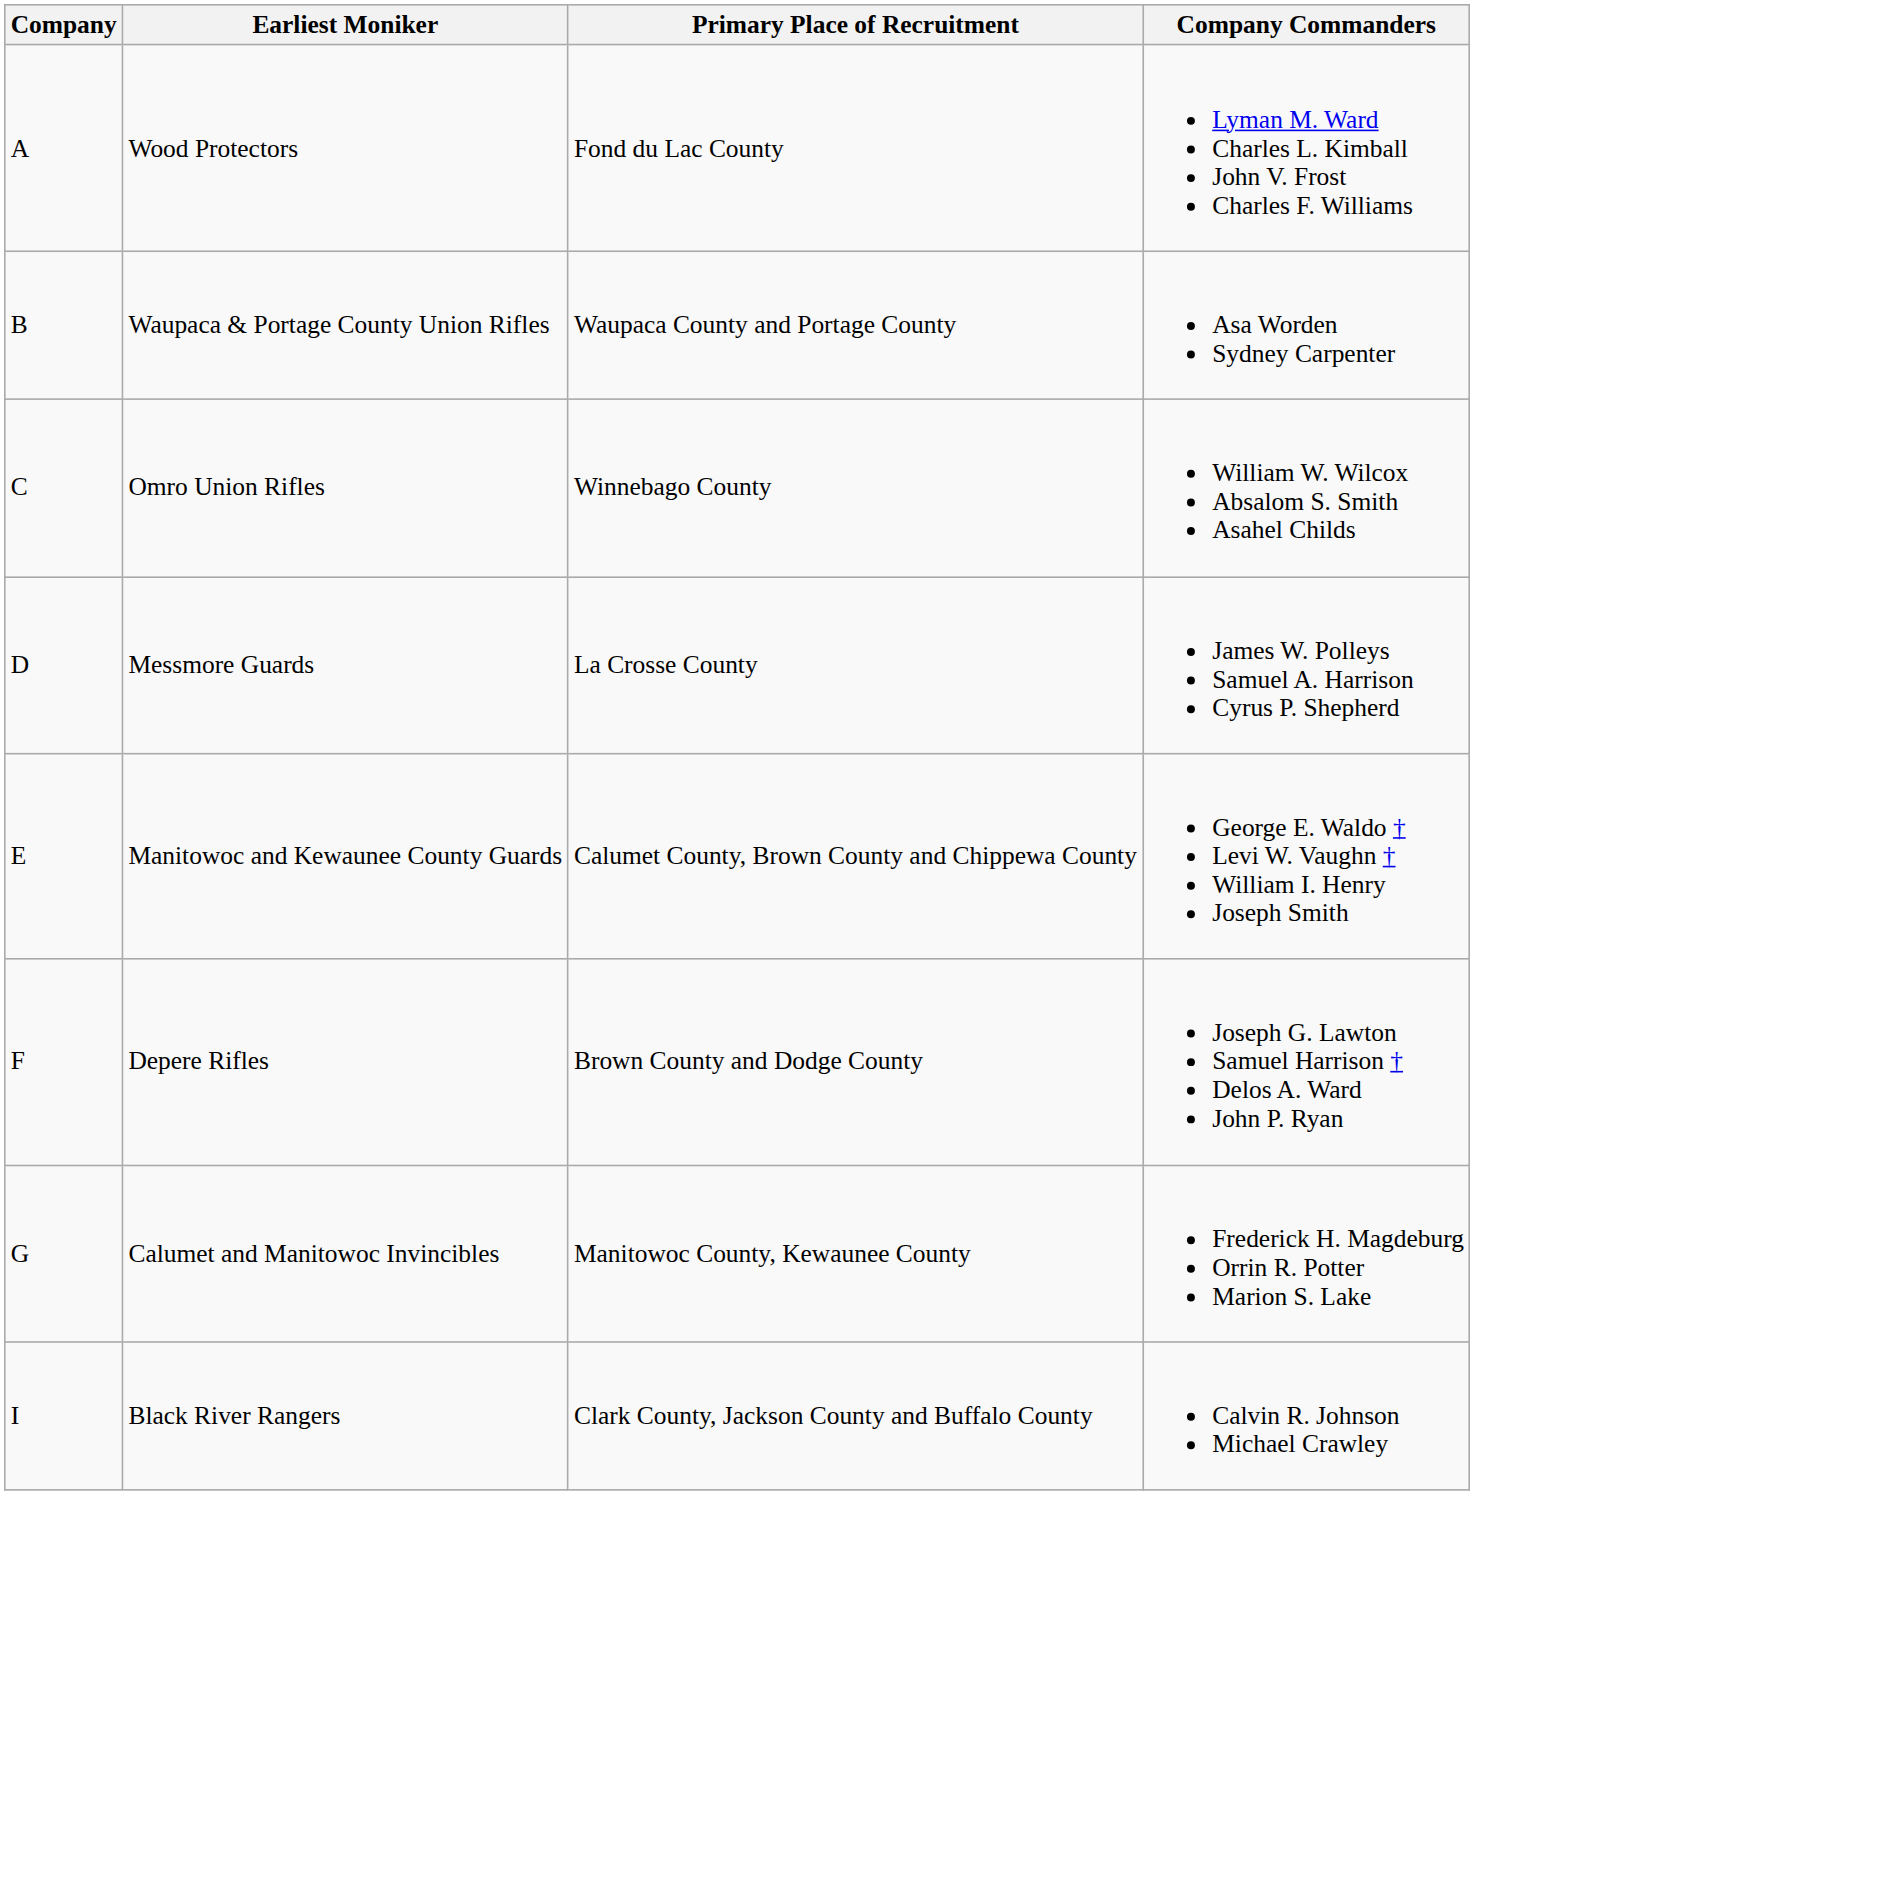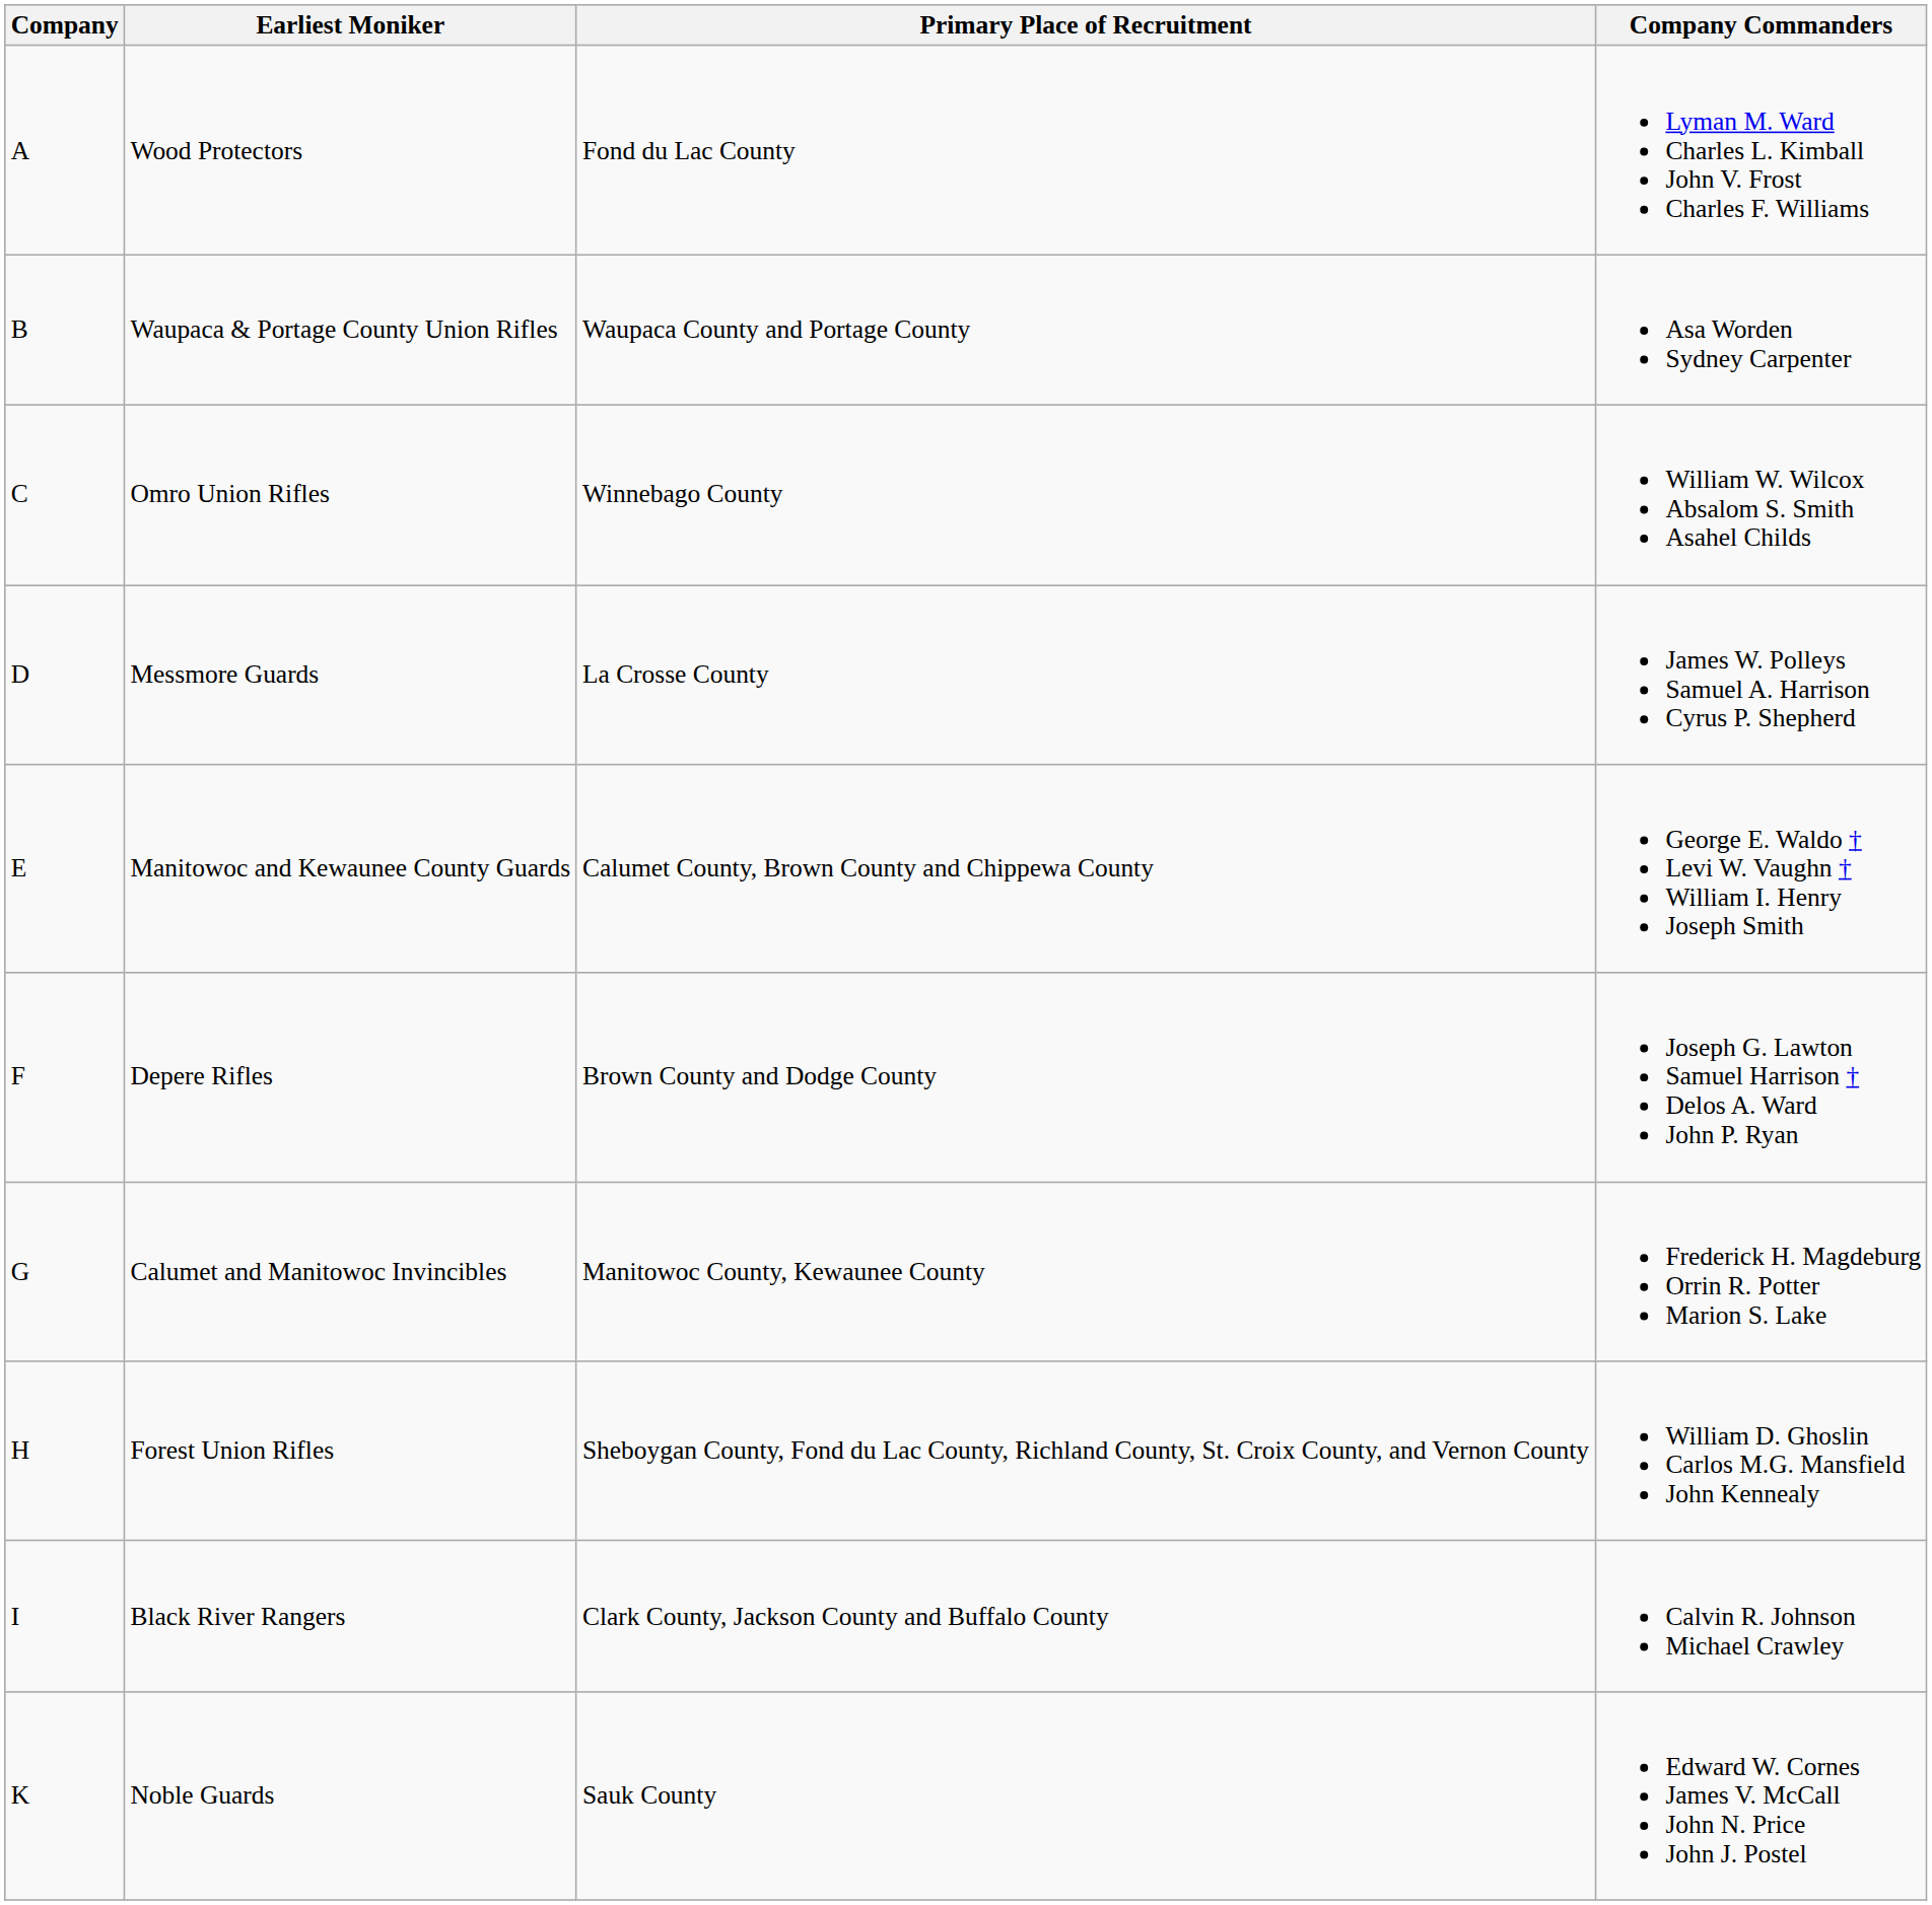 <table class="wikitable">
 <tr>
 <th>Company</th>
 <th>Earliest Moniker</th>
 <th>Primary Place of Recruitment</th>
 <th>Company Commanders</th>
 </tr>
 <tr>
 <td>A</td>
 <td>Wood Protectors</td>
 <td>Fond du Lac County</td>
 <td><br><ul><li><a href='#'>Lyman M. Ward</a></li><li>Charles L. Kimball</li><li>John V. Frost</li><li>Charles F. Williams</li></ul></td>
 </tr>
 <tr>
 <td>B</td>
 <td>Waupaca & Portage County Union Rifles</td>
 <td>Waupaca County and Portage County</td>
 <td><br><ul><li>Asa Worden</li><li>Sydney Carpenter</li></ul></td>
 </tr>
 <tr>
 <td>C</td>
 <td>Omro Union Rifles</td>
 <td>Winnebago County</td>
 <td><br><ul><li>William W. Wilcox</li><li>Absalom S. Smith</li><li>Asahel Childs</li></ul></td>
 </tr>
 <tr>
 <td>D</td>
 <td>Messmore Guards</td>
 <td>La Crosse County</td>
 <td><br><ul><li>James W. Polleys</li><li>Samuel A. Harrison</li><li>Cyrus P. Shepherd</li></ul></td>
 </tr>
 <tr>
 <td>E</td>
 <td>Manitowoc and Kewaunee County Guards</td>
 <td>Calumet County, Brown County and Chippewa County</td>
 <td><br><ul><li>George E. Waldo <a href='#'>†</a></li><li>Levi W. Vaughn <a href='#'>†</a></li><li>William I. Henry</li><li>Joseph Smith</li></ul></td>
 </tr>
 <tr>
 <td>F</td>
 <td>Depere Rifles</td>
 <td>Brown County and Dodge County</td>
 <td><br><ul><li>Joseph G. Lawton</li><li>Samuel Harrison <a href='#'>†</a></li><li>Delos A. Ward</li><li>John P. Ryan</li></ul></td>
 </tr>
 <tr>
 <td>G</td>
 <td>Calumet and Manitowoc Invincibles</td>
 <td>Manitowoc County, Kewaunee County</td>
 <td><br><ul><li>Frederick H. Magdeburg</li><li>Orrin R. Potter</li><li>Marion S. Lake</li></ul></td>
 </tr>
 <tr>
+<td>H</td>
+<td>Forest Union Rifles</td>
+<td>Sheboygan County, Fond du Lac County, Richland County, St. Croix County, and Vernon County</td>
+<td><br><ul><li>William D. Ghoslin</li><li>Carlos M.G. Mansfield</li><li>John Kennealy</li></ul></td>
+</tr>
+<tr>
 <td>I</td>
 <td>Black River Rangers</td>
 <td>Clark County, Jackson County and Buffalo County</td>
 <td><br><ul><li>Calvin R. Johnson</li><li>Michael Crawley</li></ul></td>
 </tr>
+<tr>
+<td>K</td>
+<td>Noble Guards</td>
+<td>Sauk County</td>
+<td><br><ul><li>Edward W. Cornes</li><li>James V. McCall</li><li>John N. Price</li><li>John J. Postel</li></ul></td>
+</tr>
 </table>
